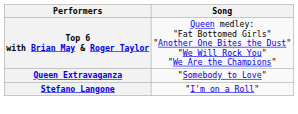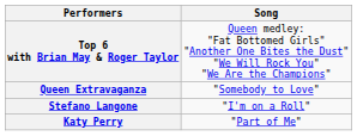 <table class="wikitable" style="text-align:center;">
 <tr>
 <th scope="col">Performers</th>
 <th scope="col">Song</th>
 </tr>
 <tr>
 <th scope="row">Top 6<br>with <a href='#'>Brian May</a> & <a href='#'>Roger Taylor</a></th>
 <td><a href='#'>Queen</a> medley:<br>"Fat Bottomed Girls"<br>"<a href='#'>Another One Bites the Dust</a>"<br>"<a href='#'>We Will Rock You</a>"<br>"<a href='#'>We Are the Champions</a>"</td>
 </tr>
 <tr>
 <th scope="row"><a href='#'>Queen Extravaganza</a></th>
 <td>"<a href='#'>Somebody to Love</a>"</td>
 </tr>
 <tr>
 <th scope="row"><a href='#'>Stefano Langone</a></th>
 <td>"<a href='#'>I'm on a Roll</a>"</td>
 </tr>
+<tr>
+<th scope="row"><a href='#'>Katy Perry</a></th>
+<td>"<a href='#'>Part of Me</a>"</td>
+</tr>
 </table>
